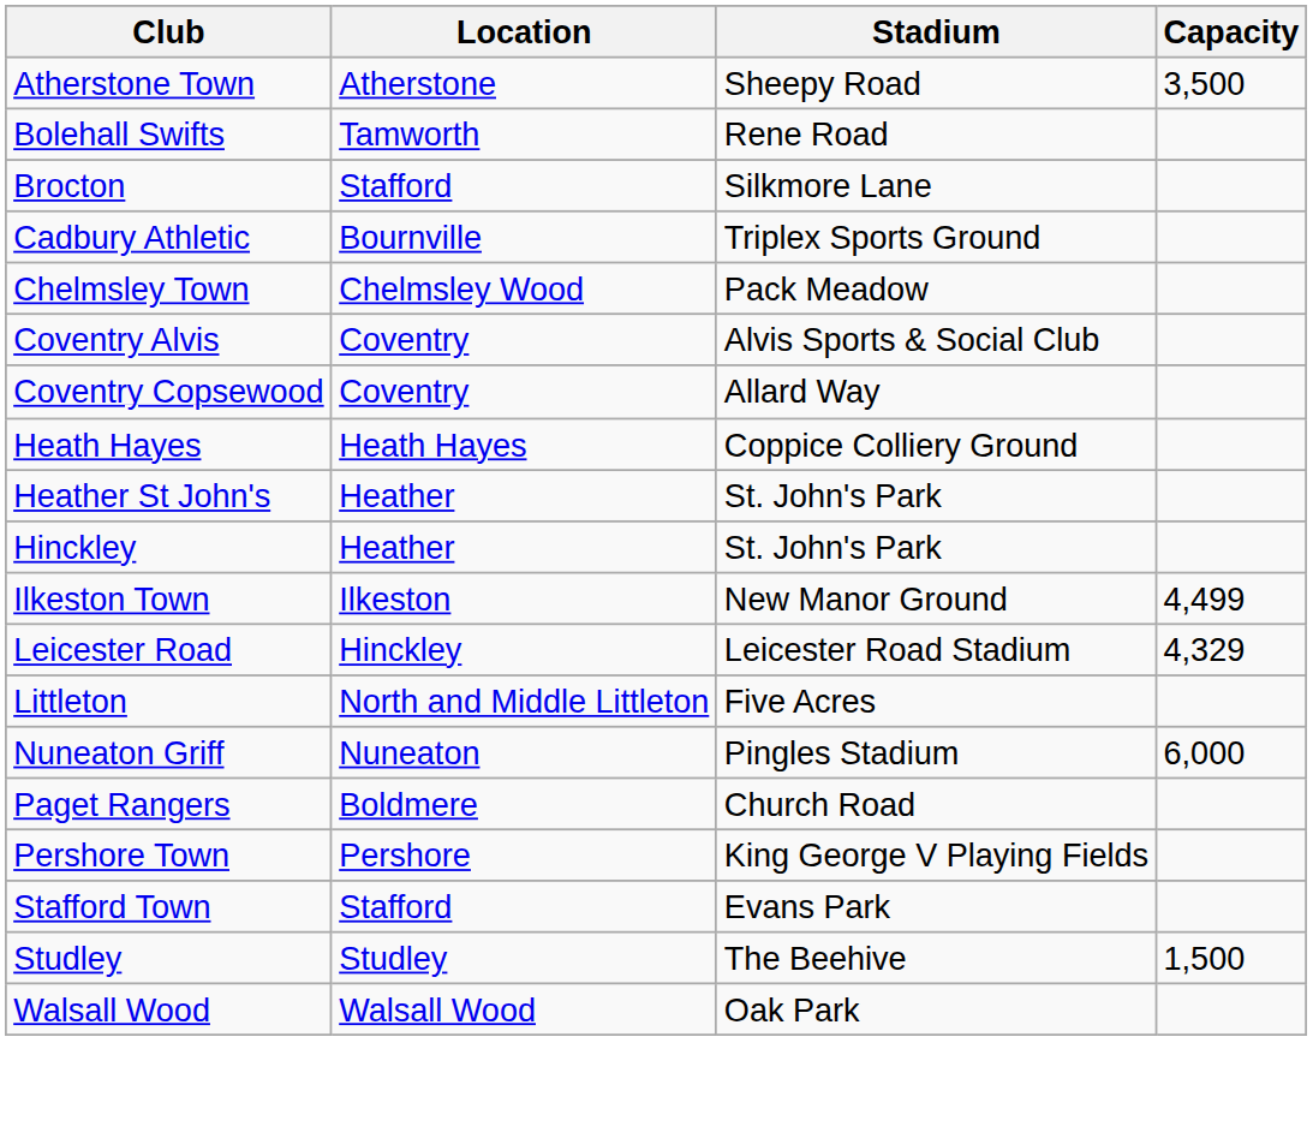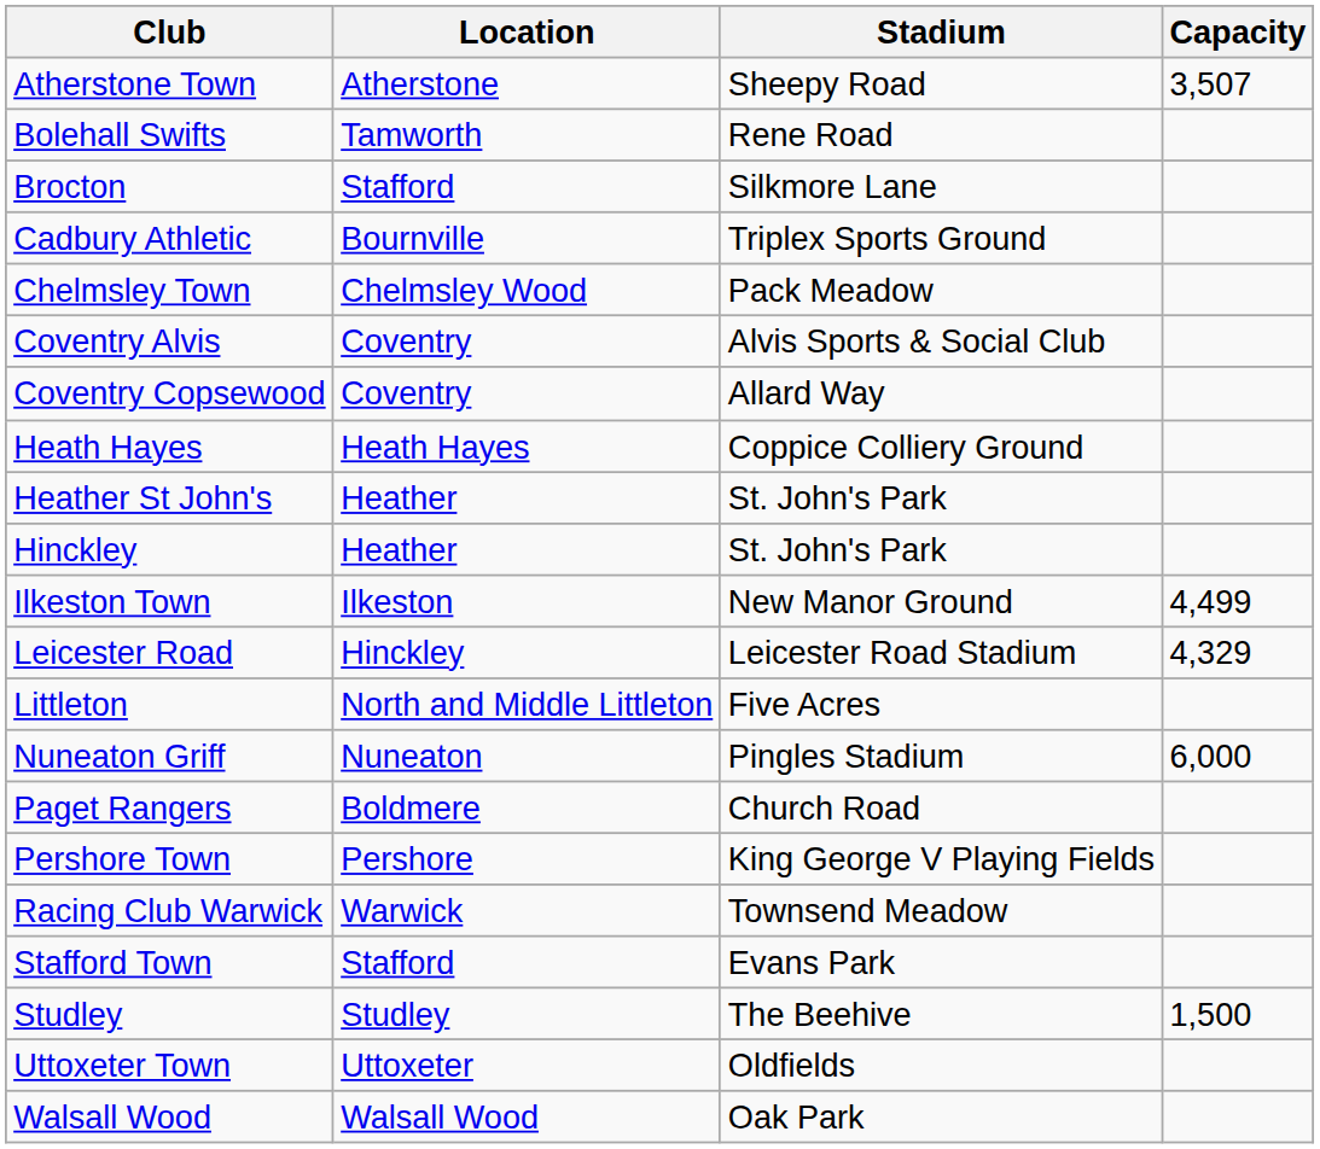 <table class="wikitable sortable" style="font-size:95%">
 <tr>
 <th>Club</th>
 <th>Location</th>
 <th>Stadium</th>
 <th>Capacity</th>
 </tr>
 <tr>
 <td><a href='#'>Atherstone Town</a></td>
 <td><a href='#'>Atherstone</a></td>
 <td>Sheepy Road</td>
-<td>3,500</td>
+<td>3,507</td>
 </tr>
 <tr>
 <td><a href='#'>Bolehall Swifts</a></td>
 <td><a href='#'>Tamworth</a></td>
 <td>Rene Road</td>
 <td></td>
 </tr>
 <tr>
 <td><a href='#'>Brocton</a></td>
 <td><a href='#'>Stafford</a></td>
 <td>Silkmore Lane</td>
 <td></td>
 </tr>
 <tr>
 <td><a href='#'>Cadbury Athletic</a></td>
 <td><a href='#'>Bournville</a></td>
 <td>Triplex Sports Ground</td>
 <td></td>
 </tr>
 <tr>
 <td><a href='#'>Chelmsley Town</a></td>
 <td><a href='#'>Chelmsley Wood</a></td>
 <td>Pack Meadow</td>
 <td></td>
 </tr>
 <tr>
 <td><a href='#'>Coventry Alvis</a></td>
 <td><a href='#'>Coventry</a></td>
 <td>Alvis Sports & Social Club</td>
 <td></td>
 </tr>
 <tr>
 <td><a href='#'>Coventry Copsewood</a></td>
 <td><a href='#'>Coventry</a></td>
 <td>Allard Way</td>
 <td></td>
 </tr>
 <tr>
 <td><a href='#'>Heath Hayes</a></td>
 <td><a href='#'>Heath Hayes</a></td>
 <td>Coppice Colliery Ground</td>
 <td></td>
 </tr>
 <tr>
 <td><a href='#'>Heather St John's</a></td>
 <td><a href='#'>Heather</a></td>
 <td>St. John's Park</td>
 <td></td>
 </tr>
 <tr>
 <td><a href='#'>Hinckley</a></td>
 <td><a href='#'>Heather</a></td>
 <td>St. John's Park</td>
 <td></td>
 </tr>
 <tr>
 <td><a href='#'>Ilkeston Town</a></td>
 <td><a href='#'>Ilkeston</a></td>
 <td>New Manor Ground</td>
 <td>4,499</td>
 </tr>
 <tr>
 <td><a href='#'>Leicester Road</a></td>
 <td><a href='#'>Hinckley</a></td>
 <td>Leicester Road Stadium</td>
 <td>4,329</td>
 </tr>
 <tr>
 <td><a href='#'>Littleton</a></td>
 <td><a href='#'>North and Middle Littleton</a></td>
 <td>Five Acres</td>
 <td></td>
 </tr>
 <tr>
 <td><a href='#'>Nuneaton Griff</a></td>
 <td><a href='#'>Nuneaton</a></td>
 <td>Pingles Stadium</td>
 <td>6,000</td>
 </tr>
 <tr>
 <td><a href='#'>Paget Rangers</a></td>
 <td><a href='#'>Boldmere</a></td>
 <td>Church Road</td>
 <td></td>
 </tr>
 <tr>
 <td><a href='#'>Pershore Town</a></td>
 <td><a href='#'>Pershore</a></td>
 <td>King George V Playing Fields</td>
 <td></td>
 </tr>
 <tr>
+<td><a href='#'>Racing Club Warwick</a></td>
+<td><a href='#'>Warwick</a></td>
+<td>Townsend Meadow</td>
+<td></td>
+</tr>
+<tr>
 <td><a href='#'>Stafford Town</a></td>
 <td><a href='#'>Stafford</a></td>
 <td>Evans Park</td>
 <td></td>
 </tr>
 <tr>
 <td><a href='#'>Studley</a></td>
 <td><a href='#'>Studley</a></td>
 <td>The Beehive</td>
 <td>1,500</td>
 </tr>
 <tr>
+<td><a href='#'>Uttoxeter Town</a></td>
+<td><a href='#'>Uttoxeter</a></td>
+<td>Oldfields</td>
+<td></td>
+</tr>
+<tr>
 <td><a href='#'>Walsall Wood</a></td>
 <td><a href='#'>Walsall Wood</a></td>
 <td>Oak Park</td>
 <td></td>
 </tr>
 </table>
